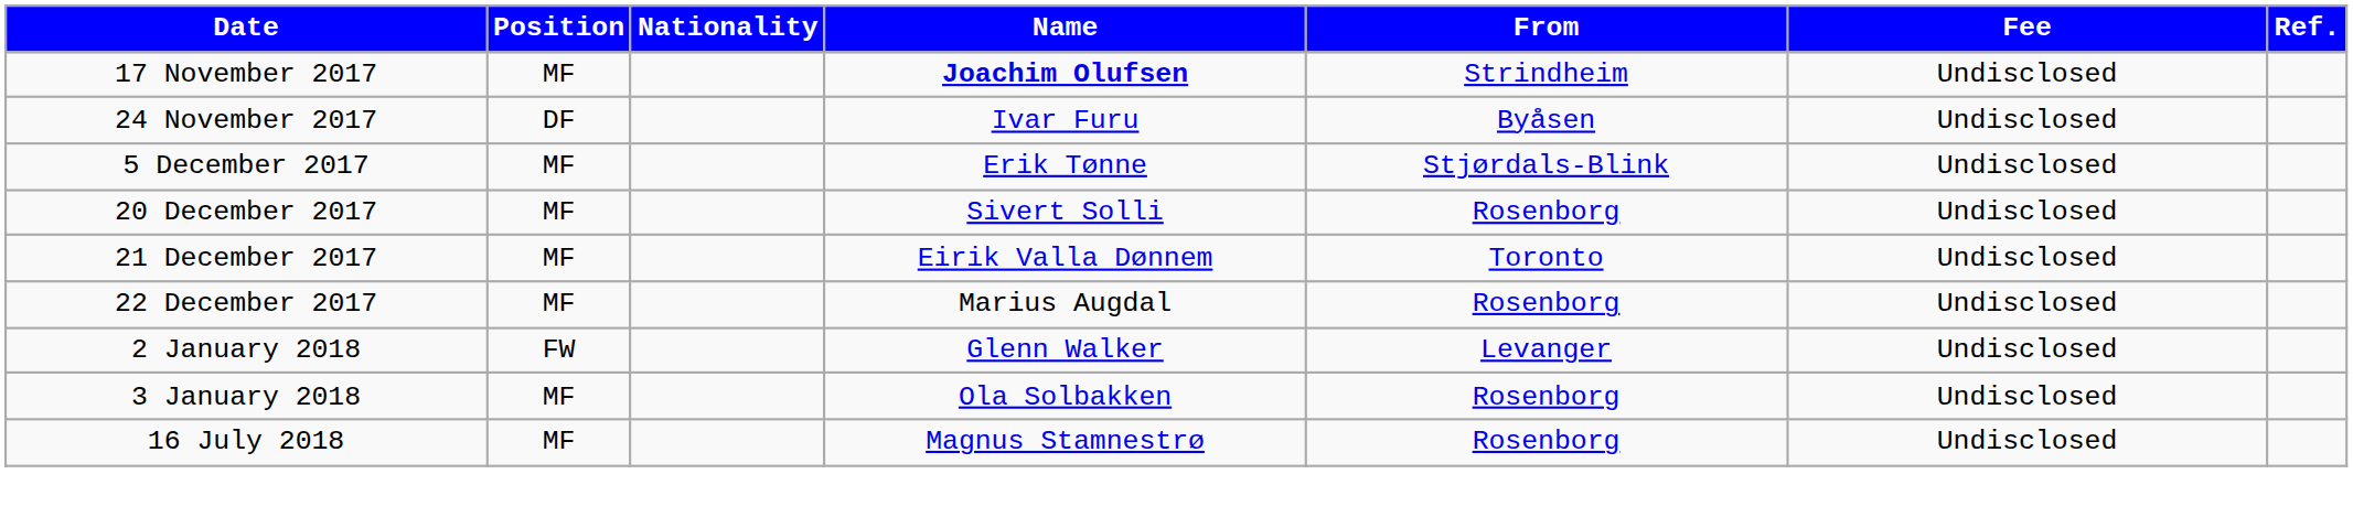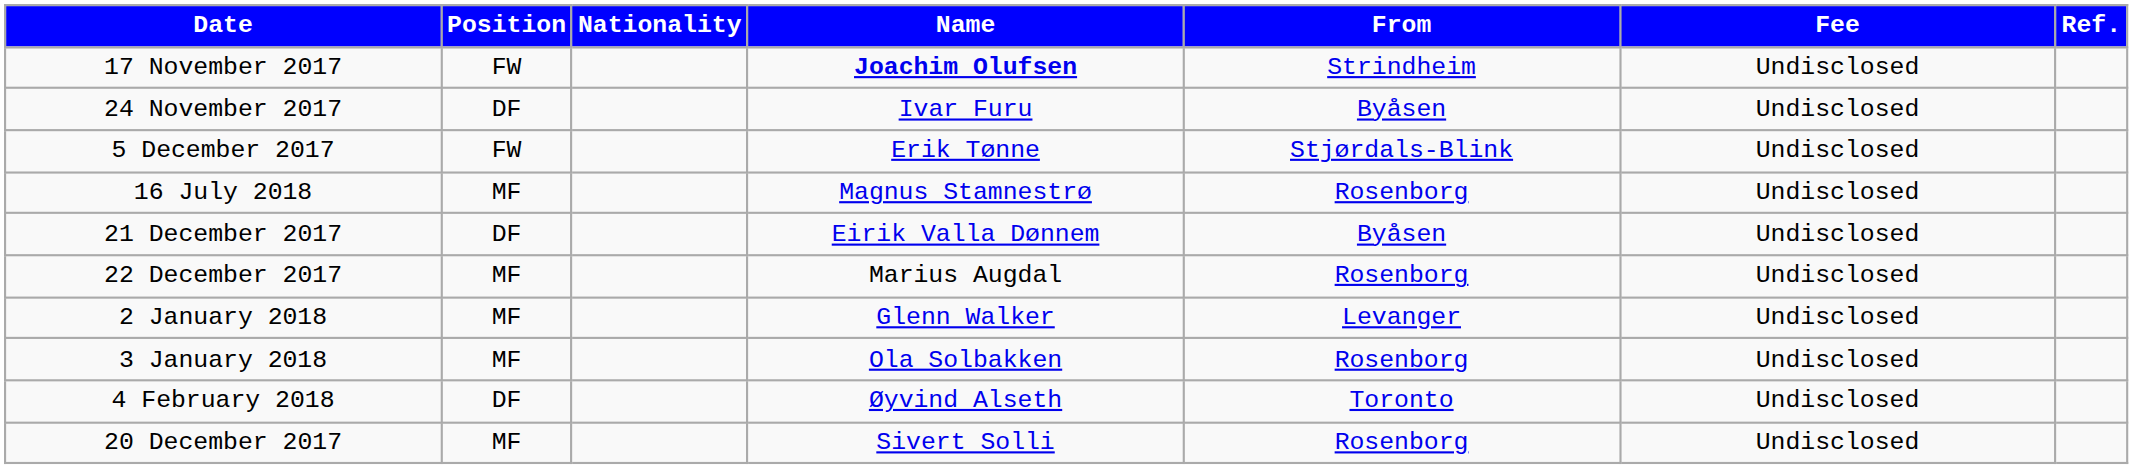 <table class="wikitable"  style="text-align:center; font-size:90%; ">
 <tr>
 <th style="background:#00f; color:white; width:200px;">Date</th>
 <th style="background:#00f; color:white; width:50px;">Position</th>
 <th style="background:#00f; color:white; width:50px;">Nationality</th>
 <th style="background:#00f; color:white; width:200px;">Name</th>
 <th style="background:#00f; color:white; width:200px;">From</th>
 <th style="background:#00f; color:white; width:200px;">Fee</th>
 <th style="background:#00f; color:white; width:25px;">Ref.</th>
 </tr>
 <tr>
 <td>17 November 2017</td>
-<td>MF</td>
+<td>FW</td>
 <td></td>
 <td><strong><a href='#'>Joachim Olufsen</a></strong></td>
 <td><a href='#'>Strindheim</a></td>
 <td>Undisclosed</td>
 <td></td>
 </tr>
 <tr>
 <td>24 November 2017</td>
 <td>DF</td>
 <td></td>
 <td><a href='#'>Ivar Furu</a></td>
 <td><a href='#'>Byåsen</a></td>
 <td>Undisclosed</td>
 <td></td>
 </tr>
 <tr>
 <td>5 December 2017</td>
-<td>MF</td>
+<td>FW</td>
 <td></td>
 <td><a href='#'>Erik Tønne</a></td>
 <td><a href='#'>Stjørdals-Blink</a></td>
 <td>Undisclosed</td>
 <td></td>
 </tr>
 <tr>
-<td>20 December 2017</td>
+<td>16 July 2018</td>
 <td>MF</td>
 <td></td>
-<td><a href='#'>Sivert Solli</a></td>
+<td><a href='#'>Magnus Stamnestrø</a></td>
 <td><a href='#'>Rosenborg</a></td>
 <td>Undisclosed</td>
 <td></td>
 </tr>
 <tr>
 <td>21 December 2017</td>
-<td>MF</td>
+<td>DF</td>
 <td></td>
 <td><a href='#'>Eirik Valla Dønnem</a></td>
-<td><a href='#'>Toronto</a></td>
+<td><a href='#'>Byåsen</a></td>
 <td>Undisclosed</td>
 <td></td>
 </tr>
 <tr>
 <td>22 December 2017</td>
 <td>MF</td>
 <td></td>
 <td>Marius Augdal</td>
 <td><a href='#'>Rosenborg</a></td>
 <td>Undisclosed</td>
 <td></td>
 </tr>
 <tr>
 <td>2 January 2018</td>
-<td>FW</td>
+<td>MF</td>
 <td></td>
 <td><a href='#'>Glenn Walker</a></td>
 <td><a href='#'>Levanger</a></td>
 <td>Undisclosed</td>
 <td></td>
 </tr>
 <tr>
 <td>3 January 2018</td>
 <td>MF</td>
 <td></td>
 <td><a href='#'>Ola Solbakken</a></td>
 <td><a href='#'>Rosenborg</a></td>
 <td>Undisclosed</td>
 <td></td>
 </tr>
 <tr>
-<td>16 July 2018</td>
+<td>4 February 2018</td>
+<td>DF</td>
+<td></td>
+<td><a href='#'>Øyvind Alseth</a></td>
+<td><a href='#'>Toronto</a></td>
+<td>Undisclosed</td>
+<td></td>
+</tr>
+<tr>
+<td>20 December 2017</td>
 <td>MF</td>
 <td></td>
-<td><a href='#'>Magnus Stamnestrø</a></td>
+<td><a href='#'>Sivert Solli</a></td>
 <td><a href='#'>Rosenborg</a></td>
 <td>Undisclosed</td>
 <td></td>
 </tr>
 </table>
